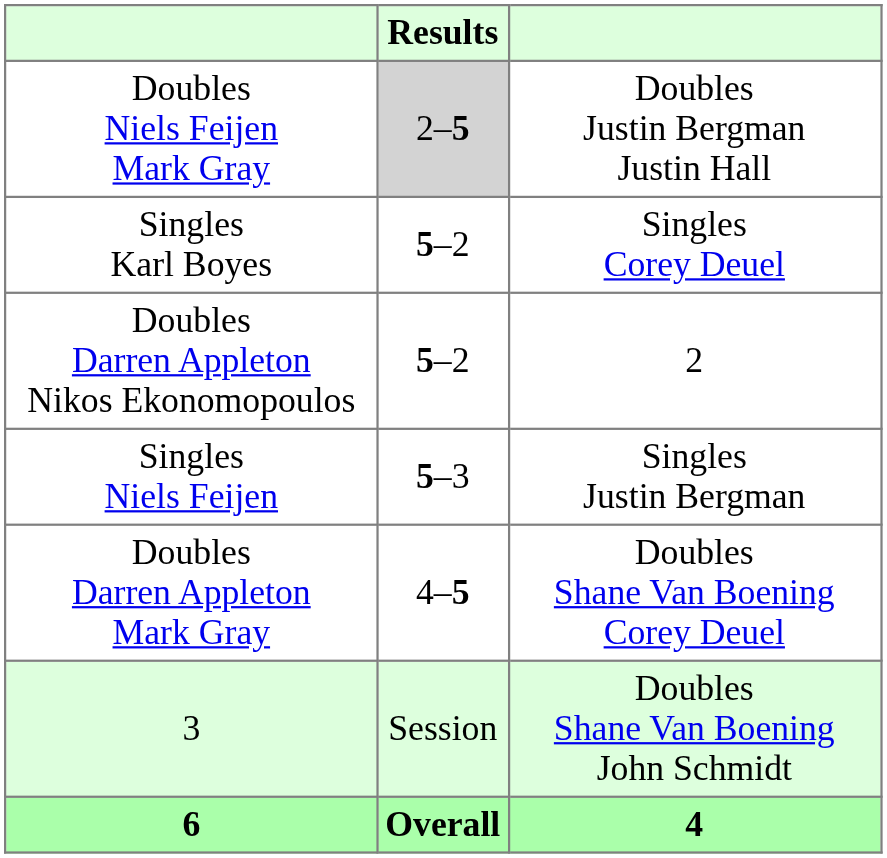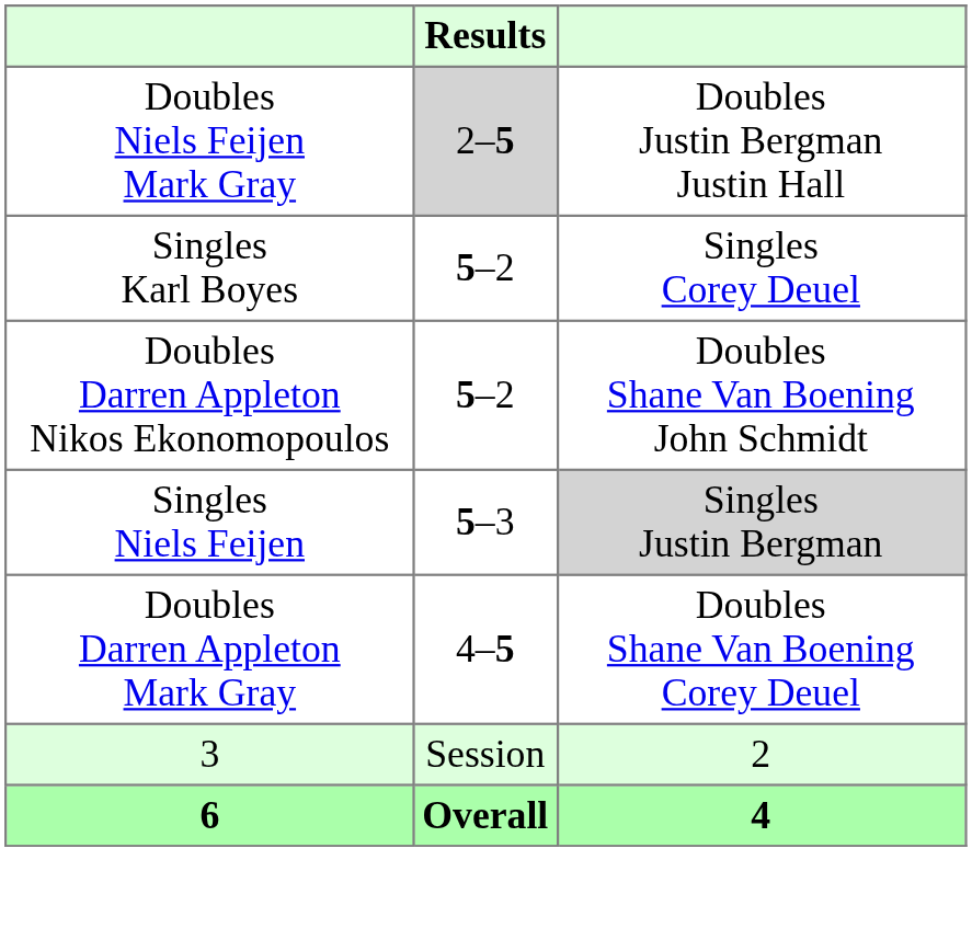 <table border="1" cellpadding="3" style="border-collapse: collapse;">
 <tr bgcolor="#ddffdd">
 <th width="160"></th>
 <th>Results</th>
 <th width="160"></th>
 </tr>
 <tr>
 <td align="center">Doubles<br><a href='#'>Niels Feijen</a><br><a href='#'>Mark Gray</a></td>
 <td align="center" style="background: lightgrey;">2–<strong>5</strong></td>
 <td align="center">Doubles<br>Justin Bergman<br>Justin Hall</td>
 </tr>
 <tr>
 <td align="center">Singles<br>Karl Boyes</td>
 <td align="center"><strong>5</strong>–2</td>
 <td align="center">Singles<br><a href='#'>Corey Deuel</a></td>
 </tr>
 <tr>
 <td align="center">Doubles<br><a href='#'>Darren Appleton</a><br> Nikos Ekonomopoulos</td>
 <td align="center"><strong>5</strong>–2</td>
-<td align="center">2</td>
+<td align="center">Doubles<br><a href='#'>Shane Van Boening</a><br>John Schmidt</td>
 </tr>
 <tr>
 <td align="center">Singles<br><a href='#'>Niels Feijen</a></td>
 <td align="center"><strong>5</strong>–3</td>
-<td align="center">Singles<br>Justin Bergman</td>
+<td align="center" style="background: lightgrey;">Singles<br>Justin Bergman</td>
 </tr>
 <tr>
 <td align="center">Doubles<br><a href='#'>Darren Appleton</a><br><a href='#'>Mark Gray</a></td>
 <td align="center">4–<strong>5</strong></td>
 <td align="center">Doubles<br><a href='#'>Shane Van Boening</a><br><a href='#'>Corey Deuel</a></td>
 </tr>
 <tr bgcolor="#ddffdd">
 <td align="center">3</td>
 <td align="center">Session</td>
-<td align="center">Doubles<br><a href='#'>Shane Van Boening</a><br>John Schmidt</td>
+<td align="center">2</td>
 </tr>
 <tr bgcolor="#aaffaa">
 <th align="center">6</th>
 <th align="center">Overall</th>
 <th align="center">4</th>
 </tr>
 </table>
